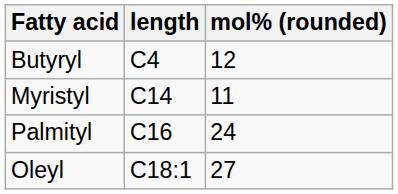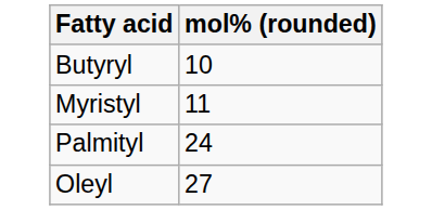 <table class="sortable wikitable" style="margin:auto">
 <tr>
 <th>Fatty acid</th>
-<th>length</th>
 <th>mol% (rounded)</th>
 </tr>
 <tr>
 <td>Butyryl</td>
-<td>C4</td>
-<td>12</td>
+<td>10</td>
 </tr>
 <tr>
 <td>Myristyl</td>
-<td>C14</td>
 <td>11</td>
 </tr>
 <tr>
 <td>Palmityl</td>
-<td>C16</td>
 <td>24</td>
 </tr>
 <tr>
 <td>Oleyl</td>
-<td>C18:1</td>
 <td>27</td>
 </tr>
 </table>
